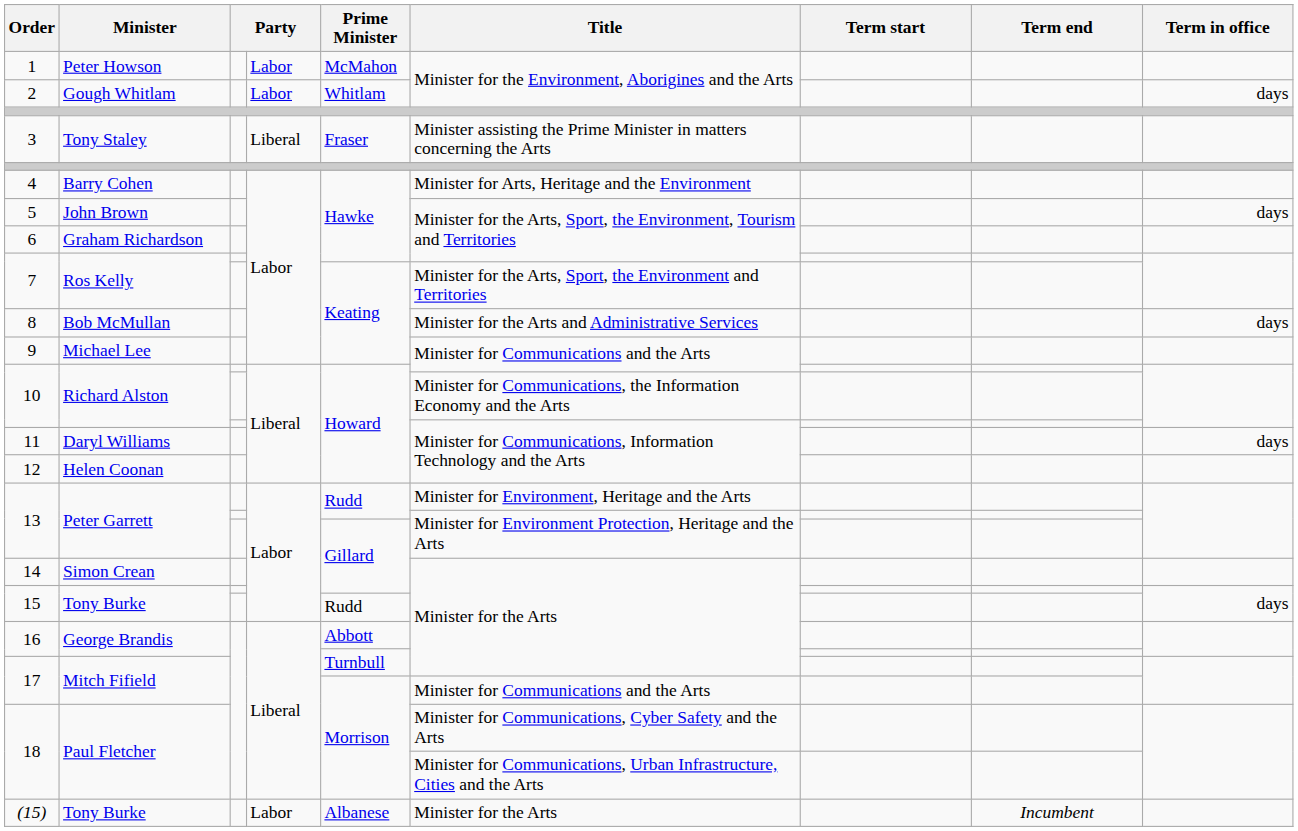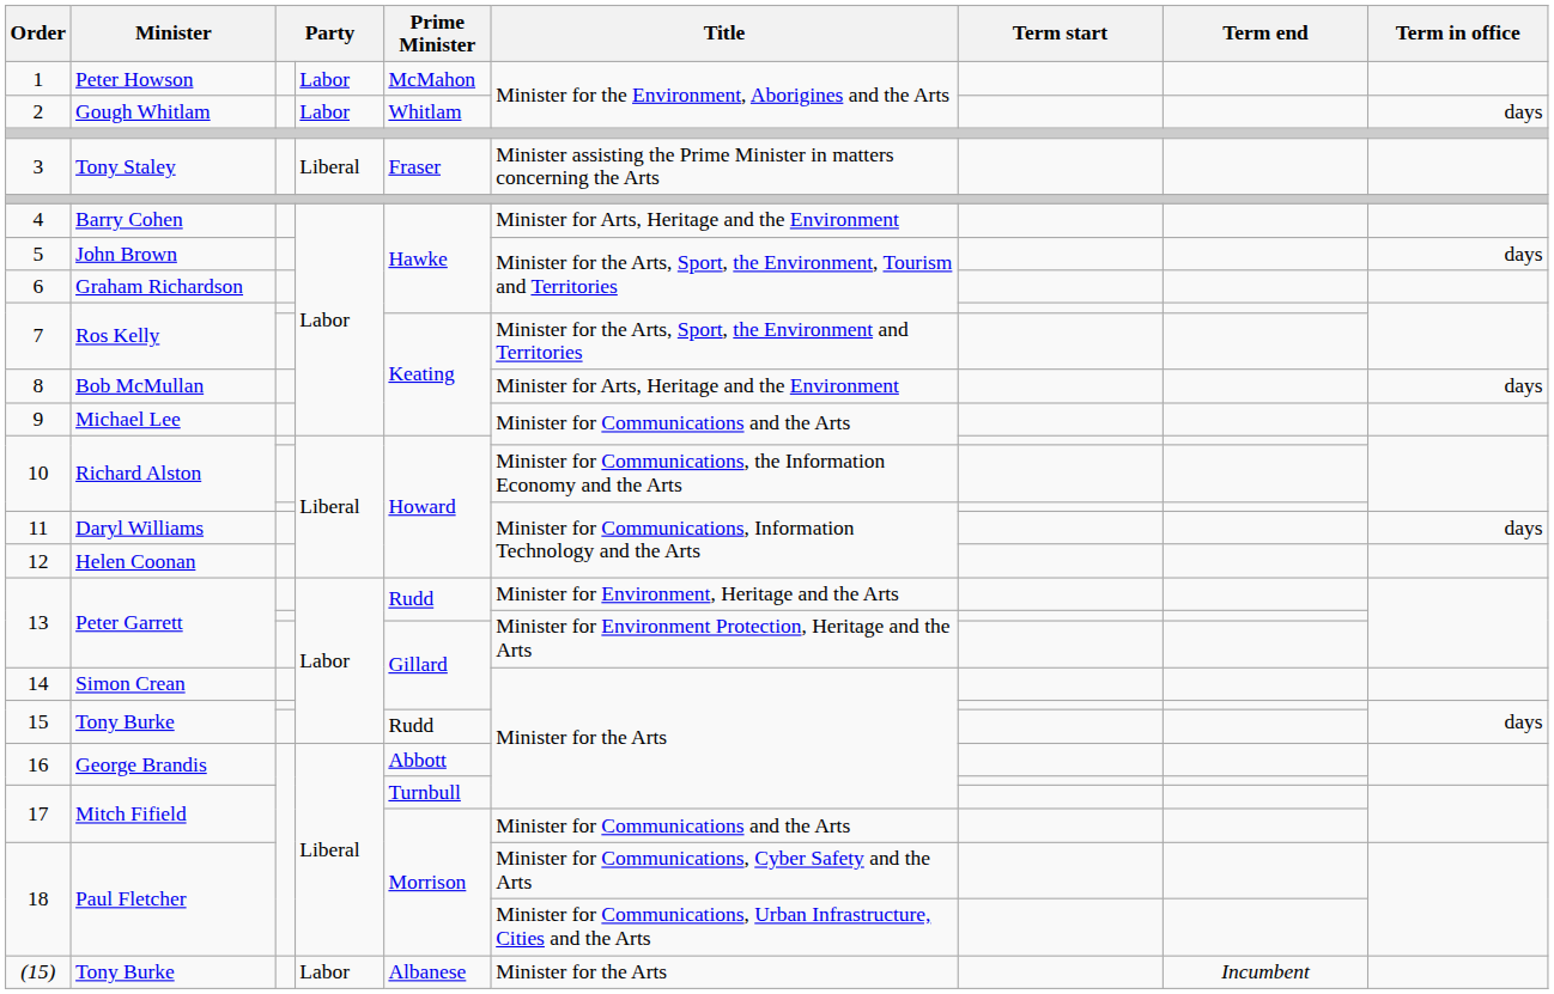 <table class="wikitable">
 <tr>
 <th width=5>Order</th>
 <th width=150>Minister</th>
 <th width=75 colspan="2">Party</th>
 <th width=75>Prime Minister</th>
 <th width=350>Title</th>
 <th width=150>Term start</th>
 <th width=150>Term end</th>
 <th width=130>Term in office</th>
 </tr>
 <tr>
 <td align=center>1</td>
 <td><a href='#'>Peter Howson</a></td>
 <td> </td>
 <td><a href='#'>Labor</a></td>
 <td><a href='#'>McMahon</a></td>
 <td rowspan=2>Minister for the <a href='#'>Environment</a>, <a href='#'>Aborigines</a> and the Arts</td>
 <td align=center></td>
 <td align=center></td>
 <td align=right></td>
 </tr>
 <tr>
 <td align=center>2</td>
 <td><a href='#'>Gough Whitlam</a></td>
 <td></td>
 <td><a href='#'>Labor</a></td>
 <td><a href='#'>Whitlam</a></td>
 <td align=center></td>
 <td align=center></td>
 <td align=right> days</td>
 </tr>
 <tr>
 <th colspan=9 style="background: #cccccc;"></th>
 </tr>
 <tr>
 <td align=center>3</td>
 <td><a href='#'>Tony Staley</a></td>
 <td></td>
 <td>Liberal</td>
 <td><a href='#'>Fraser</a></td>
 <td>Minister assisting the Prime Minister in matters concerning the Arts</td>
 <td align=center></td>
 <td align=center></td>
 <td align=right></td>
 </tr>
 <tr>
 <th colspan=9 style="background: #cccccc;"></th>
 </tr>
 <tr>
 <td align=center>4</td>
 <td><a href='#'>Barry Cohen</a></td>
 <td></td>
 <td rowspan=7>Labor</td>
 <td rowspan=4><a href='#'>Hawke</a></td>
 <td>Minister for Arts, Heritage and the <a href='#'>Environment</a></td>
 <td align=center></td>
 <td align=center></td>
 <td align=right></td>
 </tr>
 <tr>
 <td align=center>5</td>
 <td><a href='#'>John Brown</a></td>
 <td></td>
 <td rowspan=3>Minister for the Arts, <a href='#'>Sport</a>, <a href='#'>the Environment</a>, <a href='#'>Tourism</a> and <a href='#'>Territories</a></td>
 <td align=center></td>
 <td align=center></td>
 <td align=right> days</td>
 </tr>
 <tr>
 <td align=center>6</td>
 <td><a href='#'>Graham Richardson</a></td>
 <td></td>
 <td align=center></td>
 <td align=center></td>
 <td align=right></td>
 </tr>
 <tr>
 <td rowspan=2 align=center>7</td>
 <td rowspan=2><a href='#'>Ros Kelly</a></td>
 <td></td>
 <td align=center></td>
 <td align=center></td>
 <td rowspan=2 align=right></td>
 </tr>
 <tr>
 <td></td>
 <td rowspan=3><a href='#'>Keating</a></td>
 <td>Minister for the Arts, <a href='#'>Sport</a>, <a href='#'>the Environment</a> and <a href='#'>Territories</a></td>
 <td align=center></td>
 <td align=center></td>
 </tr>
 <tr>
 <td align=center>8</td>
 <td><a href='#'>Bob McMullan</a></td>
 <td></td>
-<td>Minister for the Arts and <a href='#'>Administrative Services</a></td>
+<td>Minister for Arts, Heritage and the <a href='#'>Environment</a></td>
 <td align=center></td>
 <td align=center></td>
 <td align=right> days</td>
 </tr>
 <tr>
 <td align=center>9</td>
 <td><a href='#'>Michael Lee</a></td>
 <td></td>
 <td rowspan=2>Minister for <a href='#'>Communications</a> and the Arts</td>
 <td align=center></td>
 <td align=center></td>
 <td align=right></td>
 </tr>
 <tr>
 <td rowspan=3 align=center>10</td>
 <td rowspan=3><a href='#'>Richard Alston</a></td>
 <td></td>
 <td rowspan=5>Liberal</td>
 <td rowspan=5><a href='#'>Howard</a></td>
 <td align=center></td>
 <td align=center></td>
 <td rowspan=3 align=right><strong></strong></td>
 </tr>
 <tr>
 <td></td>
 <td>Minister for <a href='#'>Communications</a>, the Information Economy and the Arts</td>
 <td align=center></td>
 <td align=center></td>
 </tr>
 <tr>
 <td></td>
 <td rowspan=3>Minister for <a href='#'>Communications</a>, Information Technology and the Arts</td>
 <td align=center></td>
 <td align=center></td>
 </tr>
 <tr>
 <td align=center>11</td>
 <td><a href='#'>Daryl Williams</a></td>
 <td></td>
 <td align=center></td>
 <td align=center></td>
 <td align=right> days</td>
 </tr>
 <tr>
 <td align=center>12</td>
 <td><a href='#'>Helen Coonan</a></td>
 <td></td>
 <td align=center></td>
 <td align=center></td>
 <td align=right></td>
 </tr>
 <tr>
 <td rowspan=3 align=center>13</td>
 <td rowspan=3><a href='#'>Peter Garrett</a></td>
 <td></td>
 <td rowspan=6>Labor</td>
 <td rowspan=2><a href='#'>Rudd</a></td>
 <td>Minister for <a href='#'>Environment</a>, Heritage and the Arts</td>
 <td align=center></td>
 <td align=center></td>
 <td rowspan=3 align=right></td>
 </tr>
 <tr>
 <td></td>
 <td rowspan=2>Minister for <a href='#'>Environment Protection</a>, Heritage and the Arts</td>
 <td align=center></td>
 <td align=center></td>
 </tr>
 <tr>
 <td></td>
 <td rowspan=3><a href='#'>Gillard</a></td>
 <td align=center></td>
 <td align=center></td>
 </tr>
 <tr>
 <td align=center>14</td>
 <td><a href='#'>Simon Crean</a></td>
 <td></td>
 <td rowspan=6>Minister for the Arts</td>
 <td align=center></td>
 <td align=center></td>
 <td align=right></td>
 </tr>
 <tr>
 <td rowspan=2 align=center>15</td>
 <td rowspan=2><a href='#'>Tony Burke</a></td>
 <td></td>
 <td align=center></td>
 <td align=center></td>
 <td rowspan=2 align=right> days</td>
 </tr>
 <tr>
 <td></td>
 <td>Rudd</td>
 <td align=center></td>
 <td align=center></td>
 </tr>
 <tr>
 <td rowspan=2 align=center>16</td>
 <td rowspan=2><a href='#'>George Brandis</a></td>
 <td rowspan=6 ></td>
 <td rowspan=6>Liberal</td>
 <td><a href='#'>Abbott</a></td>
 <td align=center></td>
 <td align=center></td>
 <td rowspan=2 align=right></td>
 </tr>
 <tr>
 <td rowspan=2><a href='#'>Turnbull</a></td>
 <td align=center></td>
 <td align=center></td>
 </tr>
 <tr>
 <td rowspan=2 align=center>17</td>
 <td rowspan=2><a href='#'>Mitch Fifield</a></td>
 <td align=center></td>
 <td align=center></td>
 <td rowspan=2 align=right></td>
 </tr>
 <tr>
 <td rowspan=3><a href='#'>Morrison</a></td>
 <td>Minister for <a href='#'>Communications</a> and the Arts</td>
 <td align=center></td>
 <td align=center></td>
 </tr>
 <tr>
 <td rowspan=2 align=center>18</td>
 <td rowspan=2><a href='#'>Paul Fletcher</a></td>
 <td>Minister for <a href='#'>Communications</a>, <a href='#'>Cyber Safety</a> and the Arts</td>
 <td align=center></td>
 <td align=center></td>
 <td rowspan=2 align=right></td>
 </tr>
 <tr>
 <td>Minister for <a href='#'>Communications</a>, <a href='#'>Urban Infrastructure, Cities</a> and the Arts</td>
 <td align=center></td>
 <td align=center></td>
 </tr>
 <tr>
 <td align=center><em>(15)</em></td>
 <td><a href='#'>Tony Burke</a></td>
 <td></td>
 <td>Labor</td>
 <td><a href='#'>Albanese</a></td>
 <td>Minister for the Arts</td>
 <td align=center></td>
 <td align=center><em>Incumbent</em></td>
 <td align=right></td>
 </tr>
 </table>
